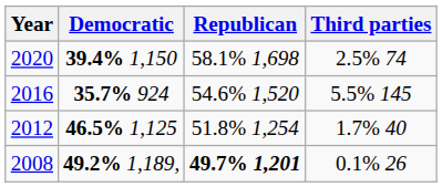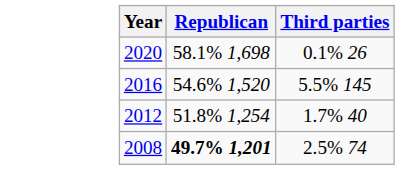 <table class="wikitable" style="float:right; margin:1em; font-size:95%;">
 <tr style="background:lightgrey;">
 <th>Year</th>
-<th><a href='#'>Democratic</a></th>
 <th><a href='#'>Republican</a></th>
 <th><a href='#'>Third parties</a></th>
 </tr>
 <tr>
 <td align="center" ><a href='#'>2020</a></td>
-<td align="center" ><strong>39.4%</strong> <em>1,150</em></td>
 <td align="center" >58.1% <em>1,698</em></td>
-<td align="center" >2.5% <em>74</em></td>
+<td align="center" >0.1% <em>26</em></td>
 </tr>
 <tr>
 <td align="center" ><a href='#'>2016</a></td>
-<td align="center" ><strong>35.7%</strong> <em>924</em></td>
 <td align="center" >54.6% <em>1,520</em></td>
 <td align="center" >5.5% <em>145</em></td>
 </tr>
 <tr>
 <td align="center" ><a href='#'>2012</a></td>
-<td align="center" ><strong>46.5%</strong> <em>1,125</em></td>
 <td align="center" >51.8% <em>1,254</em></td>
 <td align="center" >1.7% <em>40</em></td>
 </tr>
 <tr>
 <td align="center" ><a href='#'>2008</a></td>
-<td align="center" ><strong>49.2%</strong> <em>1,189</em>,</td>
 <td align="center" ><strong>49.7% <em>1,201</em></strong></td>
-<td align="center" >0.1% <em>26</em></td>
+<td align="center" >2.5% <em>74</em></td>
 </tr>
 </table>
